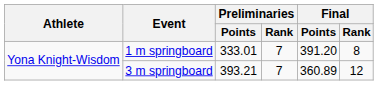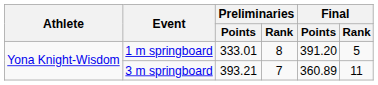 <table class="wikitable" style="font-size:90%;">
 <tr>
 <th rowspan=2>Athlete</th>
 <th rowspan=2>Event</th>
 <th colspan=2>Preliminaries</th>
 <th colspan=2>Final</th>
 </tr>
 <tr style="font-size:95%">
 <th>Points</th>
 <th>Rank</th>
 <th>Points</th>
 <th>Rank</th>
 </tr>
 <tr align=center>
 <td style="text-align:left;" rowspan="2"><a href='#'>Yona Knight-Wisdom</a></td>
 <td align=left><a href='#'>1 m springboard</a></td>
 <td>333.01</td>
-<td>7</td>
+<td>8</td>
 <td>391.20</td>
-<td>8</td>
+<td>5</td>
 </tr>
 <tr align=center>
 <td align=left><a href='#'>3 m springboard</a></td>
 <td>393.21</td>
 <td>7</td>
 <td>360.89</td>
-<td>12</td>
+<td>11</td>
 </tr>
 </table>
